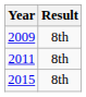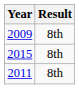 <table class="wikitable" style="text-align:center">
 <tr>
 <th>Year</th>
 <th>Result</th>
 </tr>
 <tr>
 <td><a href='#'>2009</a></td>
 <td>8th</td>
 </tr>
 <tr>
+<td><a href='#'>2015</a></td>
+<td>8th</td>
+</tr>
+<tr>
 <td><a href='#'>2011</a></td>
 <td>8th</td>
 </tr>
-<tr>
-<td><a href='#'>2015</a></td>
-<td>8th</td>
-</tr>
 </table>
